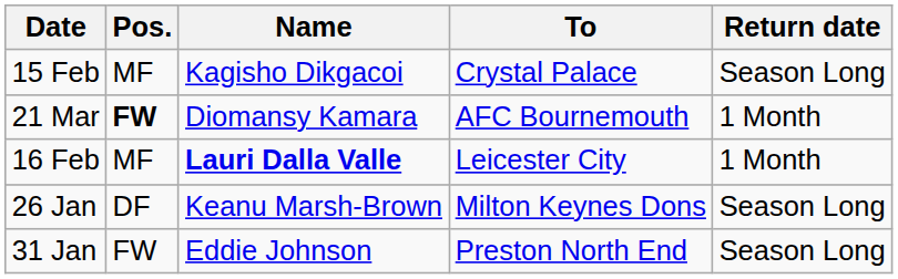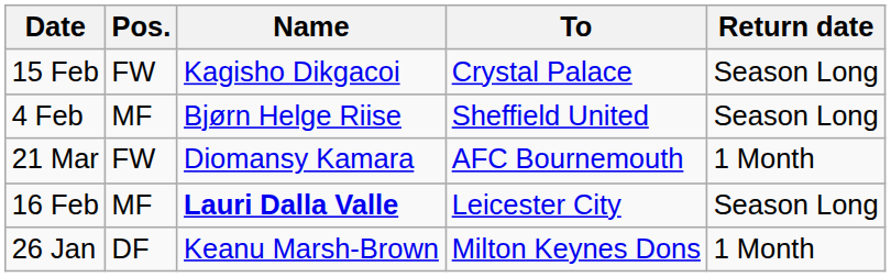 <table class="wikitable">
 <tr>
 <th>Date</th>
 <th>Pos.</th>
 <th>Name</th>
 <th>To</th>
 <th>Return date</th>
 </tr>
 <tr>
 <td>15 Feb</td>
-<td>MF</td>
+<td>FW</td>
 <td> <a href='#'>Kagisho Dikgacoi</a></td>
 <td> <a href='#'>Crystal Palace</a></td>
 <td>Season Long</td>
 </tr>
 <tr>
+<td>4 Feb</td>
+<td>MF</td>
+<td> <a href='#'>Bjørn Helge Riise</a></td>
+<td> <a href='#'>Sheffield United</a></td>
+<td>Season Long</td>
+</tr>
+<tr>
 <td>21 Mar</td>
-<td><strong>FW</strong></td>
+<td>FW</td>
 <td> <a href='#'>Diomansy Kamara</a></td>
 <td> <a href='#'>AFC Bournemouth</a></td>
 <td>1 Month</td>
 </tr>
 <tr>
 <td>16 Feb</td>
 <td>MF</td>
 <td><strong> <a href='#'>Lauri Dalla Valle</a></strong></td>
 <td> <a href='#'>Leicester City</a></td>
-<td>1 Month</td>
+<td>Season Long</td>
 </tr>
 <tr>
 <td>26 Jan</td>
 <td>DF</td>
 <td> <a href='#'>Keanu Marsh-Brown</a></td>
 <td> <a href='#'>Milton Keynes Dons</a></td>
-<td>Season Long</td>
-</tr>
-<tr>
-<td>31 Jan</td>
-<td>FW</td>
-<td> <a href='#'>Eddie Johnson</a></td>
-<td> <a href='#'>Preston North End</a></td>
-<td>Season Long</td>
+<td>1 Month</td>
 </tr>
 </table>
